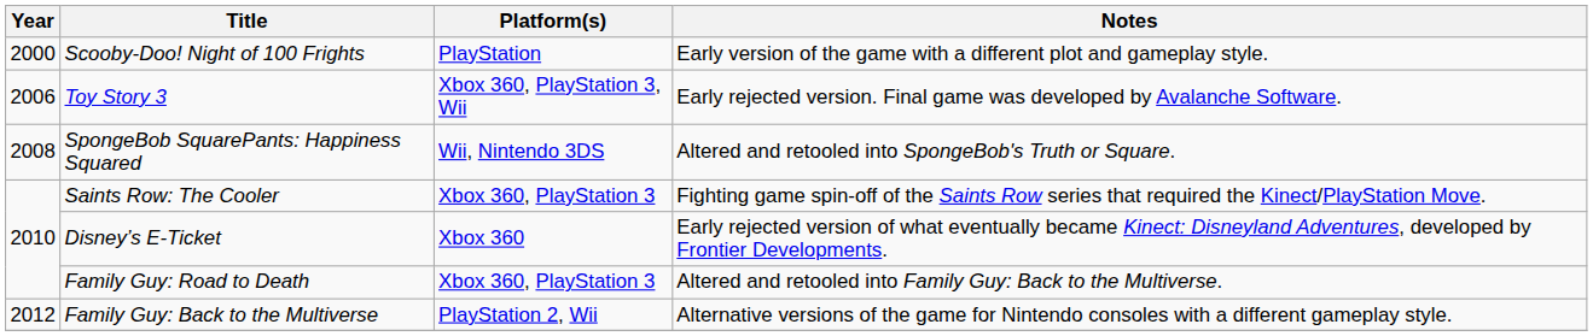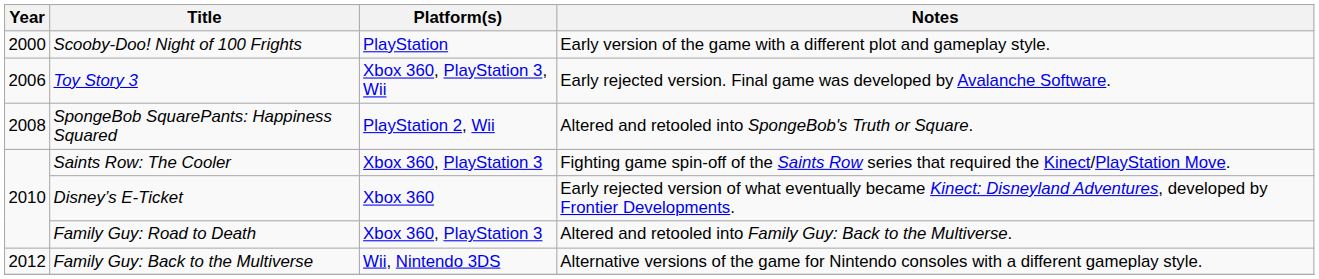 <table class="wikitable sortable">
 <tr>
 <th>Year</th>
 <th>Title</th>
 <th>Platform(s)</th>
 <th>Notes</th>
 </tr>
 <tr>
 <td>2000</td>
 <td><em>Scooby-Doo! Night of 100 Frights</em></td>
 <td><a href='#'>PlayStation</a></td>
 <td>Early version of the game with a different plot and gameplay style.</td>
 </tr>
 <tr>
 <td>2006</td>
 <td><em><a href='#'>Toy Story 3</a></em></td>
 <td><a href='#'>Xbox 360</a>, <a href='#'>PlayStation 3</a>, <a href='#'>Wii</a></td>
 <td>Early rejected version. Final game was developed by <a href='#'>Avalanche Software</a>.</td>
 </tr>
 <tr>
 <td>2008</td>
 <td><em>SpongeBob SquarePants: Happiness Squared</em></td>
-<td><a href='#'>Wii</a>, <a href='#'>Nintendo 3DS</a></td>
+<td><a href='#'>PlayStation 2</a>, <a href='#'>Wii</a></td>
 <td>Altered and retooled into <em>SpongeBob's Truth or Square</em>.</td>
 </tr>
 <tr>
 <td rowspan="3">2010</td>
 <td><em>Saints Row: The Cooler</em></td>
 <td><a href='#'>Xbox 360</a>, <a href='#'>PlayStation 3</a></td>
 <td>Fighting game spin-off of the <em><a href='#'>Saints Row</a></em> series that required the <a href='#'>Kinect</a>/<a href='#'>PlayStation Move</a>.</td>
 </tr>
 <tr>
 <td><em>Disney’s E-Ticket</em></td>
 <td><a href='#'>Xbox 360</a></td>
 <td>Early rejected version of what eventually became <em><a href='#'>Kinect: Disneyland Adventures</a></em>, developed by <a href='#'>Frontier Developments</a>.</td>
 </tr>
 <tr>
 <td><em>Family Guy: Road to Death</em></td>
 <td><a href='#'>Xbox 360</a>, <a href='#'>PlayStation 3</a></td>
 <td>Altered and retooled into <em>Family Guy: Back to the Multiverse</em>.</td>
 </tr>
 <tr>
 <td>2012</td>
 <td><em>Family Guy: Back to the Multiverse</em></td>
-<td><a href='#'>PlayStation 2</a>, <a href='#'>Wii</a></td>
+<td><a href='#'>Wii</a>, <a href='#'>Nintendo 3DS</a></td>
 <td>Alternative versions of the game for Nintendo consoles with a different gameplay style.</td>
 </tr>
 <tr>
 </tr>
 </table>
